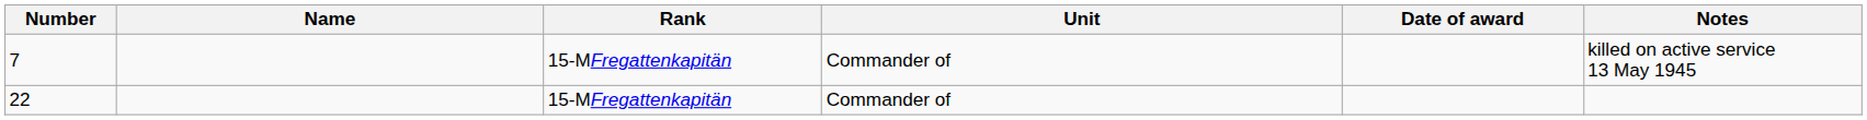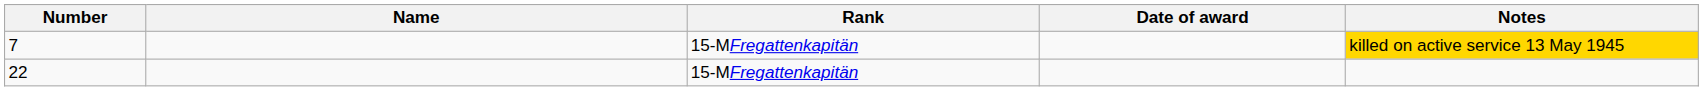 <table class="wikitable sortable" style="width:100%;">
 <tr>
 <th width="6%">Number</th>
 <th width="23%">Name</th>
 <th width="15%">Rank</th>
-<th width="28%" class="unsortable">Unit</th>
 <th width="13%">Date of award</th>
 <th width="15%" class="unsortable">Notes</th>
 </tr>
 <tr>
 <td>7</td>
 <td></td>
 <td><span>15-M</span><em><a href='#'>Fregattenkapitän</a></em></td>
-<td>Commander of </td>
 <td></td>
-<td>killed on active service 13 May 1945</td>
+<td style="background: gold;">killed on active service 13 May 1945</td>
 </tr>
 <tr>
 <td>22</td>
 <td></td>
 <td><span>15-M</span><em><a href='#'>Fregattenkapitän</a></em></td>
-<td>Commander of </td>
 <td></td>
 <td></td>
 </tr>
 </table>
